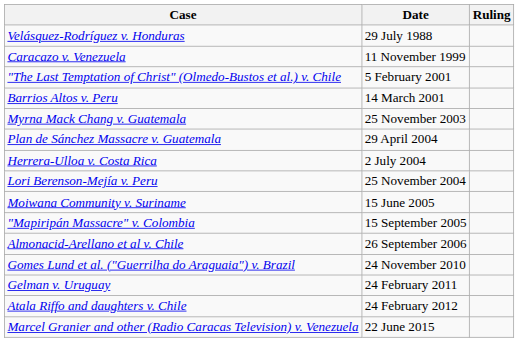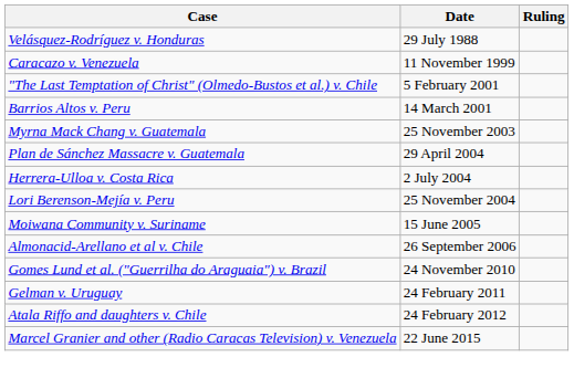 <table class="wikitable">
 <tr>
 <th>Case</th>
 <th>Date</th>
 <th>Ruling</th>
 </tr>
 <tr>
 <td><em><a href='#'>Velásquez-Rodríguez v. Honduras</a></em></td>
 <td>29 July 1988</td>
 <td></td>
 </tr>
 <tr>
 <td><em><a href='#'>Caracazo v. Venezuela</a></em></td>
 <td>11 November 1999</td>
 <td></td>
 </tr>
 <tr>
 <td><em><a href='#'>"The Last Temptation of Christ" (Olmedo-Bustos et al.) v. Chile</a></em></td>
 <td>5 February 2001</td>
 <td></td>
 </tr>
 <tr>
 <td><em><a href='#'>Barrios Altos v. Peru</a></em></td>
 <td>14 March 2001</td>
 <td></td>
 </tr>
 <tr>
 <td><em><a href='#'>Myrna Mack Chang v. Guatemala</a></em></td>
 <td>25 November 2003</td>
 <td></td>
 </tr>
 <tr>
 <td><em><a href='#'>Plan de Sánchez Massacre v. Guatemala</a></em></td>
 <td>29 April 2004</td>
 <td></td>
 </tr>
 <tr>
 <td><em><a href='#'>Herrera-Ulloa v. Costa Rica</a></em></td>
 <td>2 July 2004</td>
 <td></td>
 </tr>
 <tr>
 <td><em><a href='#'>Lori Berenson-Mejía v. Peru</a></em></td>
 <td>25 November 2004</td>
 <td></td>
 </tr>
 <tr>
 <td><em><a href='#'>Moiwana Community v. Suriname</a></em></td>
 <td>15 June 2005</td>
 <td></td>
 </tr>
 <tr>
-<td><em><a href='#'>"Mapiripán Massacre" v. Colombia</a></em></td>
-<td>15 September 2005</td>
-<td></td>
-</tr>
-<tr>
 <td><em><a href='#'>Almonacid-Arellano et al v. Chile</a></em></td>
 <td>26 September 2006</td>
 <td></td>
 </tr>
 <tr>
 <td><em><a href='#'>Gomes Lund et al. ("Guerrilha do Araguaia") v. Brazil</a></em></td>
 <td>24 November 2010</td>
 <td></td>
 </tr>
 <tr>
 <td><em><a href='#'>Gelman v. Uruguay</a></em></td>
 <td>24 February 2011</td>
 <td></td>
 </tr>
 <tr>
 <td><em><a href='#'>Atala Riffo and daughters v. Chile</a></em></td>
 <td>24 February 2012</td>
 <td></td>
 </tr>
 <tr>
 <td><em><a href='#'>Marcel Granier and other (Radio Caracas Television) v. Venezuela</a></em></td>
 <td>22 June 2015</td>
 <td></td>
 </tr>
 </table>
